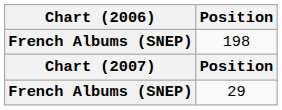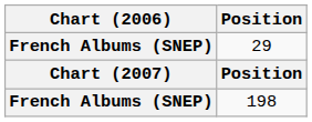 <table class="wikitable plainrowheaders" style="text-align:center">
 <tr>
 <th scope="col">Chart (2006)</th>
 <th scope="col">Position</th>
 </tr>
 <tr>
 <th scope="row">French Albums (SNEP)</th>
-<td>198</td>
+<td>29</td>
 </tr>
 <tr>
 <th scope="col">Chart (2007)</th>
 <th scope="col">Position</th>
 </tr>
 <tr>
 <th scope="row">French Albums (SNEP)</th>
-<td>29</td>
+<td>198</td>
 </tr>
 </table>
